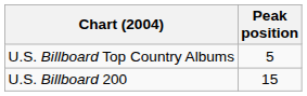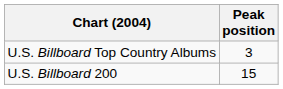 <table class="wikitable">
 <tr>
 <th>Chart (2004)</th>
 <th>Peak<br>position</th>
 </tr>
 <tr>
 <td>U.S. <em>Billboard</em> Top Country Albums</td>
-<td align="center">5</td>
+<td align="center">3</td>
 </tr>
 <tr>
 <td>U.S. <em>Billboard</em> 200</td>
 <td align="center">15</td>
 </tr>
 </table>
